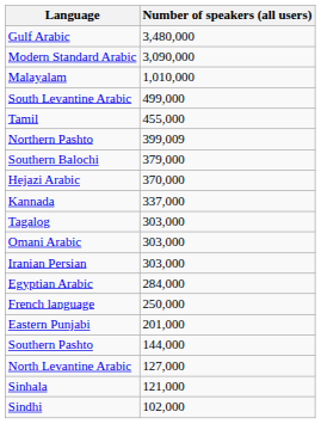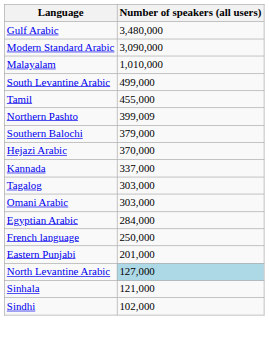 <table class="wikitable">
 <tr>
 <th>Language</th>
 <th>Number of speakers (all users)</th>
 </tr>
 <tr>
 <td><a href='#'>Gulf Arabic</a></td>
 <td>3,480,000</td>
 </tr>
 <tr>
 <td><a href='#'>Modern Standard Arabic</a></td>
 <td>3,090,000</td>
 </tr>
 <tr>
 <td><a href='#'>Malayalam</a></td>
 <td>1,010,000</td>
 </tr>
 <tr>
 <td><a href='#'>South Levantine Arabic</a></td>
 <td>499,000</td>
 </tr>
 <tr>
 <td><a href='#'>Tamil</a></td>
 <td>455,000</td>
 </tr>
 <tr>
 <td><a href='#'>Northern Pashto</a></td>
 <td>399,009</td>
 </tr>
 <tr>
 <td><a href='#'>Southern Balochi</a></td>
 <td>379,000</td>
 </tr>
 <tr>
 <td><a href='#'>Hejazi Arabic</a></td>
 <td>370,000</td>
 </tr>
 <tr>
 <td><a href='#'>Kannada</a></td>
 <td>337,000</td>
 </tr>
 <tr>
 <td><a href='#'>Tagalog</a></td>
 <td>303,000</td>
 </tr>
 <tr>
 <td><a href='#'>Omani Arabic</a></td>
 <td>303,000</td>
 </tr>
 <tr>
-<td><a href='#'>Iranian Persian</a></td>
-<td>303,000</td>
-</tr>
-<tr>
 <td><a href='#'>Egyptian Arabic</a></td>
 <td>284,000</td>
 </tr>
 <tr>
 <td><a href='#'>French language</a></td>
 <td>250,000</td>
 </tr>
 <tr>
 <td><a href='#'>Eastern Punjabi</a></td>
 <td>201,000</td>
 </tr>
 <tr>
-<td><a href='#'>Southern Pashto</a></td>
-<td>144,000</td>
-</tr>
-<tr>
 <td><a href='#'>North Levantine Arabic</a></td>
-<td>127,000</td>
+<td style="background: lightblue;">127,000</td>
 </tr>
 <tr>
 <td><a href='#'>Sinhala</a></td>
 <td>121,000</td>
 </tr>
 <tr>
 <td><a href='#'>Sindhi</a></td>
 <td>102,000</td>
 </tr>
 </table>
